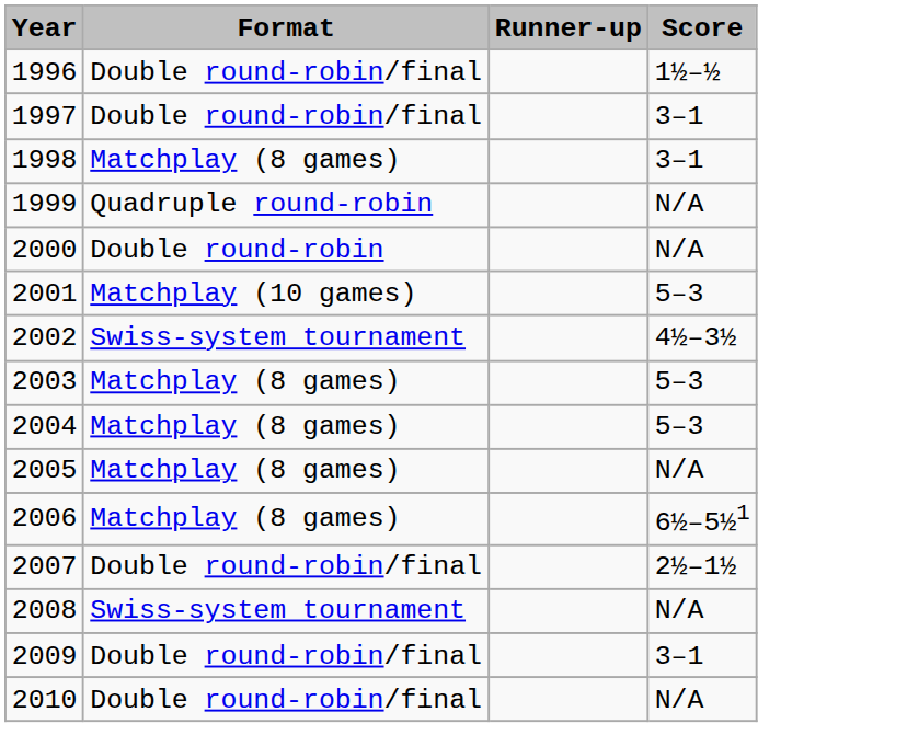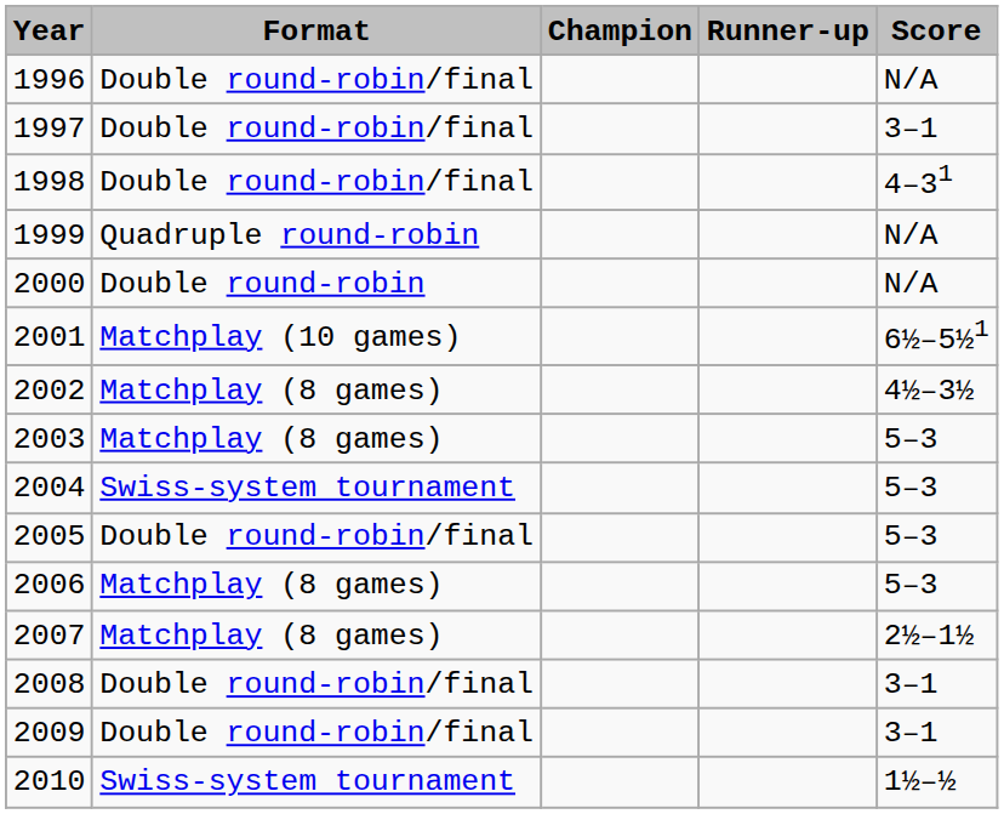 <table class="wikitable">
 <tr ---->
 <th style="background:#C0C0C0">Year</th>
 <th style="background:#C0C0C0">Format</th>
+<th style="background:#C0C0C0">Champion</th>
 <th style="background:#C0C0C0">Runner-up</th>
 <th style="background:#C0C0C0">Score</th>
 </tr>
 <tr ---->
 <td>1996</td>
 <td>Double <a href='#'>round-robin</a>/final</td>
 <td></td>
-<td>1½–½</td>
+<td></td>
+<td>N/A</td>
 </tr>
 <tr ---->
 <td>1997</td>
 <td>Double <a href='#'>round-robin</a>/final</td>
 <td></td>
+<td></td>
 <td>3–1</td>
 </tr>
 <tr ---->
 <td>1998</td>
-<td><a href='#'>Matchplay</a> (8 games)</td>
+<td>Double <a href='#'>round-robin</a>/final</td>
 <td></td>
-<td>3–1</td>
+<td></td>
+<td>4–3<sup>1</sup></td>
 </tr>
 <tr ---->
 <td>1999</td>
 <td>Quadruple <a href='#'>round-robin</a></td>
+<td></td>
 <td></td>
 <td>N/A</td>
 </tr>
 <tr ---->
 <td>2000</td>
 <td>Double <a href='#'>round-robin</a></td>
 <td></td>
+<td></td>
 <td>N/A</td>
 </tr>
 <tr ---->
 <td>2001</td>
 <td><a href='#'>Matchplay</a> (10 games)</td>
 <td></td>
-<td>5–3</td>
+<td></td>
+<td>6½–5½<sup>1</sup></td>
 </tr>
 <tr ---->
 <td>2002</td>
-<td><a href='#'>Swiss-system tournament</a></td>
+<td><a href='#'>Matchplay</a> (8 games)</td>
+<td></td>
 <td></td>
 <td>4½–3½</td>
 </tr>
 <tr ---->
 <td>2003</td>
 <td><a href='#'>Matchplay</a> (8 games)</td>
 <td></td>
+<td></td>
 <td>5–3</td>
 </tr>
 <tr ---->
 <td>2004</td>
-<td><a href='#'>Matchplay</a> (8 games)</td>
+<td><a href='#'>Swiss-system tournament</a></td>
+<td></td>
 <td></td>
 <td>5–3</td>
 </tr>
 <tr ---->
 <td>2005</td>
-<td><a href='#'>Matchplay</a> (8 games)</td>
+<td>Double <a href='#'>round-robin</a>/final</td>
 <td></td>
-<td>N/A</td>
+<td></td>
+<td>5–3</td>
 </tr>
 <tr ---->
 <td>2006</td>
 <td><a href='#'>Matchplay</a> (8 games)</td>
 <td></td>
-<td>6½–5½<sup>1</sup></td>
+<td></td>
+<td>5–3</td>
 </tr>
 <tr ---->
 <td>2007</td>
-<td>Double <a href='#'>round-robin</a>/final</td>
+<td><a href='#'>Matchplay</a> (8 games)</td>
+<td></td>
 <td></td>
 <td>2½–1½</td>
 </tr>
 <tr ---->
 <td>2008</td>
-<td><a href='#'>Swiss-system tournament</a></td>
+<td>Double <a href='#'>round-robin</a>/final</td>
 <td></td>
-<td>N/A</td>
+<td></td>
+<td>3–1</td>
 </tr>
 <tr ---->
 <td>2009</td>
 <td>Double <a href='#'>round-robin</a>/final</td>
 <td></td>
+<td></td>
 <td>3–1</td>
 </tr>
 <tr ---->
 <td>2010</td>
-<td>Double <a href='#'>round-robin</a>/final</td>
+<td><a href='#'>Swiss-system tournament</a></td>
 <td></td>
-<td>N/A</td>
+<td></td>
+<td>1½–½</td>
 </tr>
 </table>
